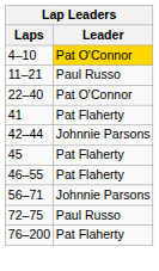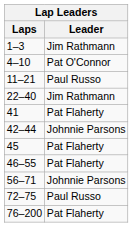 <table class="wikitable">
 <tr>
 <th colspan=2>Lap Leaders</th>
 </tr>
 <tr>
 <th>Laps</th>
 <th>Leader</th>
 </tr>
 <tr>
+<td>1–3</td>
+<td>Jim Rathmann</td>
+</tr>
+<tr>
 <td>4–10</td>
-<td style="background: gold;">Pat O'Connor</td>
+<td>Pat O'Connor</td>
 </tr>
 <tr>
 <td>11–21</td>
 <td>Paul Russo</td>
 </tr>
 <tr>
 <td>22–40</td>
-<td>Pat O'Connor</td>
+<td>Jim Rathmann</td>
 </tr>
 <tr>
 <td>41</td>
 <td>Pat Flaherty</td>
 </tr>
 <tr>
 <td>42–44</td>
 <td>Johnnie Parsons</td>
 </tr>
 <tr>
 <td>45</td>
 <td>Pat Flaherty</td>
 </tr>
 <tr>
 <td>46–55</td>
 <td>Pat Flaherty</td>
 </tr>
 <tr>
 <td>56–71</td>
 <td>Johnnie Parsons</td>
 </tr>
 <tr>
 <td>72–75</td>
 <td>Paul Russo</td>
 </tr>
 <tr>
 <td>76–200</td>
 <td>Pat Flaherty</td>
 </tr>
 </table>
